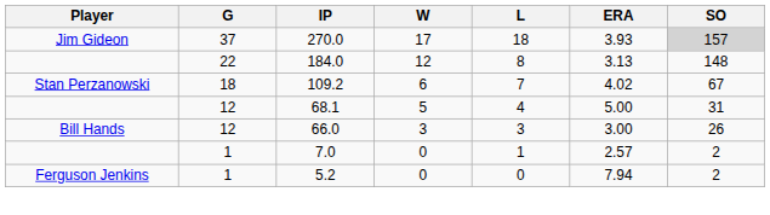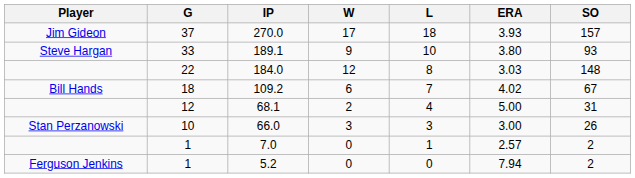 <table class="wikitable sortable">
 <tr>
 <th bgcolor="#DDDDFF" width="16%">Player</th>
 <th bgcolor="#DDDDFF" width="9%">G</th>
 <th bgcolor="#DDDDFF" width="9%">IP</th>
 <th bgcolor="#DDDDFF" width="9%">W</th>
 <th bgcolor="#DDDDFF" width="9%">L</th>
 <th bgcolor="#DDDDFF" width="9%">ERA</th>
 <th bgcolor="#DDDDFF" width="9%">SO</th>
 </tr>
 <tr align="center">
 <td><a href='#'>Jim Gideon</a></td>
 <td>37</td>
 <td>270.0</td>
 <td>17</td>
 <td>18</td>
 <td>3.93</td>
-<td style="background: lightgrey;">157</td>
+<td>157</td>
+</tr>
+<tr align="center">
+<td><a href='#'>Steve Hargan</a></td>
+<td>33</td>
+<td>189.1</td>
+<td>9</td>
+<td>10</td>
+<td>3.80</td>
+<td>93</td>
 </tr>
 <tr align="center">
 <td></td>
 <td>22</td>
 <td>184.0</td>
 <td>12</td>
 <td>8</td>
-<td>3.13</td>
+<td>3.03</td>
 <td>148</td>
 </tr>
 <tr align="center">
-<td><a href='#'>Stan Perzanowski</a></td>
+<td><a href='#'>Bill Hands</a></td>
 <td>18</td>
 <td>109.2</td>
 <td>6</td>
 <td>7</td>
 <td>4.02</td>
 <td>67</td>
 </tr>
 <tr align="center">
 <td></td>
 <td>12</td>
 <td>68.1</td>
-<td>5</td>
+<td>2</td>
 <td>4</td>
 <td>5.00</td>
 <td>31</td>
 </tr>
 <tr align="center">
-<td><a href='#'>Bill Hands</a></td>
-<td>12</td>
+<td><a href='#'>Stan Perzanowski</a></td>
+<td>10</td>
 <td>66.0</td>
 <td>3</td>
 <td>3</td>
 <td>3.00</td>
 <td>26</td>
 </tr>
 <tr align="center">
 <td></td>
 <td>1</td>
 <td>7.0</td>
 <td>0</td>
 <td>1</td>
 <td>2.57</td>
 <td>2</td>
 </tr>
 <tr align="center">
 <td><a href='#'>Ferguson Jenkins</a></td>
 <td>1</td>
 <td>5.2</td>
 <td>0</td>
 <td>0</td>
 <td>7.94</td>
 <td>2</td>
 </tr>
 </table>
